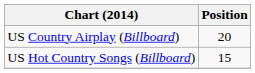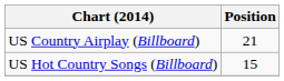 <table class="wikitable sortable">
 <tr>
 <th scope="col">Chart (2014)</th>
 <th scope="col">Position</th>
 </tr>
 <tr>
 <td>US <a href='#'>Country Airplay</a> (<em><a href='#'>Billboard</a></em>)</td>
-<td align="center">20</td>
+<td align="center">21</td>
 </tr>
 <tr>
 <td>US <a href='#'>Hot Country Songs</a> (<em><a href='#'>Billboard</a></em>)</td>
 <td align="center">15</td>
 </tr>
 <tr>
 </tr>
 </table>
